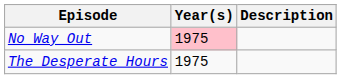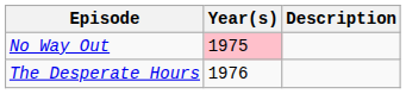 <table class="wikitable sortable">
 <tr>
 <th>Episode</th>
 <th>Year(s)</th>
 <th>Description</th>
 </tr>
 <tr>
 <td><em><a href='#'>No Way Out</a></em></td>
 <td style="background: pink;">1975</td>
 <td></td>
 </tr>
 <tr>
 <td><em><a href='#'>The Desperate Hours</a></em></td>
-<td>1975</td>
+<td>1976</td>
 <td></td>
 </tr>
 </table>
